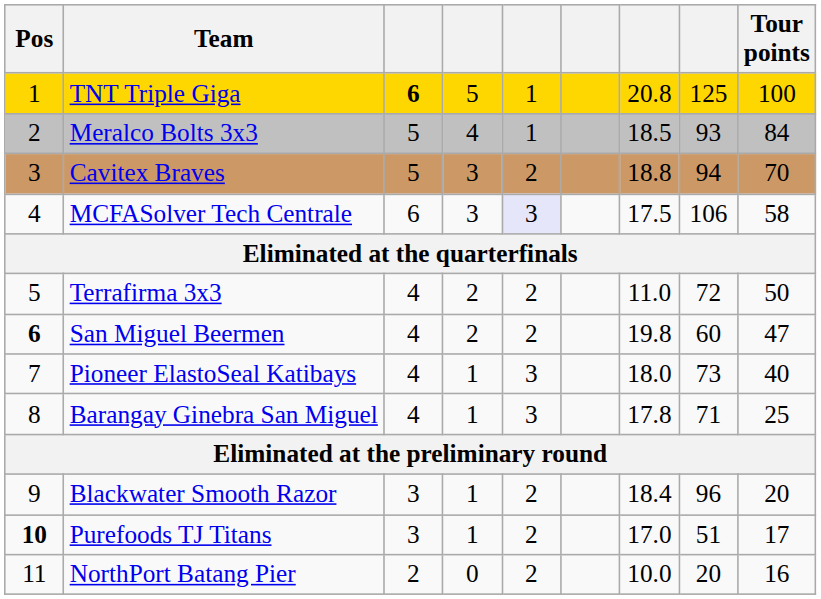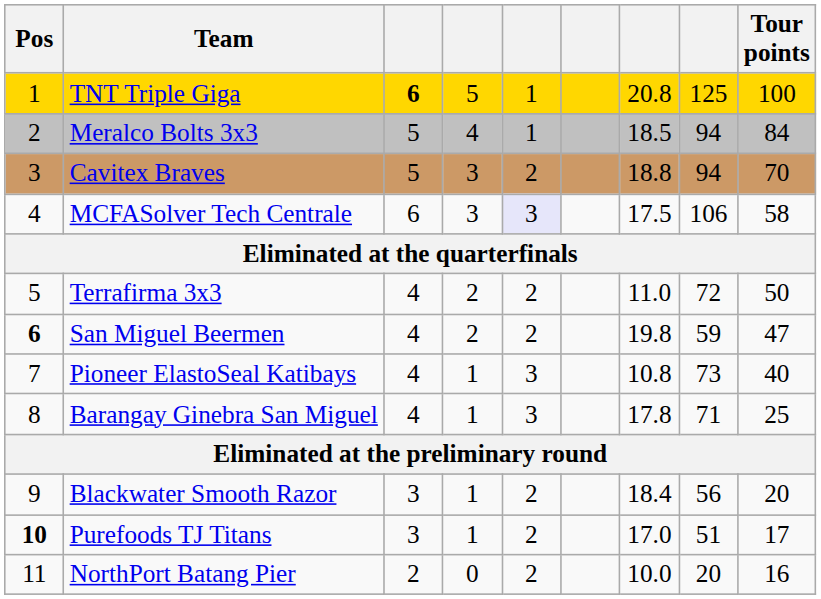 <table class="wikitable" style="text-align:center">
 <tr>
 <th width=30>Pos</th>
 <th width=180>Team</th>
 <th width=30></th>
 <th width=30></th>
 <th width=30></th>
 <th width=30></th>
 <th width=30></th>
 <th width=30></th>
 <th width=30>Tour points</th>
 </tr>
 <tr bgcolor=gold>
 <td>1</td>
 <td align=left><a href='#'>TNT Triple Giga</a></td>
 <td><strong>6</strong></td>
 <td>5</td>
 <td>1</td>
 <td></td>
 <td>20.8</td>
 <td>125</td>
 <td>100</td>
 </tr>
 <tr bgcolor=silver>
 <td>2</td>
 <td align=left><a href='#'>Meralco Bolts 3x3</a></td>
 <td>5</td>
 <td>4</td>
 <td>1</td>
 <td></td>
 <td>18.5</td>
-<td>93</td>
+<td>94</td>
 <td>84</td>
 </tr>
 <tr bgcolor=cc9966>
 <td>3</td>
 <td align=left><a href='#'>Cavitex Braves</a></td>
 <td>5</td>
 <td>3</td>
 <td>2</td>
 <td></td>
 <td>18.8</td>
 <td>94</td>
 <td>70</td>
 </tr>
 <tr>
 <td>4</td>
 <td align=left><a href='#'>MCFASolver Tech Centrale</a></td>
 <td>6</td>
 <td>3</td>
 <td style="background: lavender;">3</td>
 <td></td>
 <td>17.5</td>
 <td>106</td>
 <td>58</td>
 </tr>
 <tr>
 <th colspan=9>Eliminated at the quarterfinals</th>
 </tr>
 <tr>
 <td>5</td>
 <td align=left><a href='#'>Terrafirma 3x3</a></td>
 <td>4</td>
 <td>2</td>
 <td>2</td>
 <td></td>
 <td>11.0</td>
 <td>72</td>
 <td>50</td>
 </tr>
 <tr>
 <td><strong>6</strong></td>
 <td align=left><a href='#'>San Miguel Beermen</a></td>
 <td>4</td>
 <td>2</td>
 <td>2</td>
 <td></td>
 <td>19.8</td>
-<td>60</td>
+<td>59</td>
 <td>47</td>
 </tr>
 <tr>
 <td>7</td>
 <td align=left><a href='#'>Pioneer ElastoSeal Katibays</a></td>
 <td>4</td>
 <td>1</td>
 <td>3</td>
 <td></td>
-<td>18.0</td>
+<td>10.8</td>
 <td>73</td>
 <td>40</td>
 </tr>
 <tr>
 <td>8</td>
 <td align=left nowrap><a href='#'>Barangay Ginebra San Miguel</a></td>
 <td>4</td>
 <td>1</td>
 <td>3</td>
 <td></td>
 <td>17.8</td>
 <td>71</td>
 <td>25</td>
 </tr>
 <tr>
 <th colspan=9>Eliminated at the preliminary round</th>
 </tr>
 <tr>
 <td>9</td>
 <td align=left><a href='#'>Blackwater Smooth Razor</a></td>
 <td>3</td>
 <td>1</td>
 <td>2</td>
 <td></td>
 <td>18.4</td>
-<td>96</td>
+<td>56</td>
 <td>20</td>
 </tr>
 <tr>
 <td><strong>10</strong></td>
 <td align=left><a href='#'>Purefoods TJ Titans</a></td>
 <td>3</td>
 <td>1</td>
 <td>2</td>
 <td></td>
 <td>17.0</td>
 <td>51</td>
 <td>17</td>
 </tr>
 <tr>
 <td>11</td>
 <td align=left><a href='#'>NorthPort Batang Pier</a></td>
 <td>2</td>
 <td>0</td>
 <td>2</td>
 <td></td>
 <td>10.0</td>
 <td>20</td>
 <td>16</td>
 </tr>
 </table>
